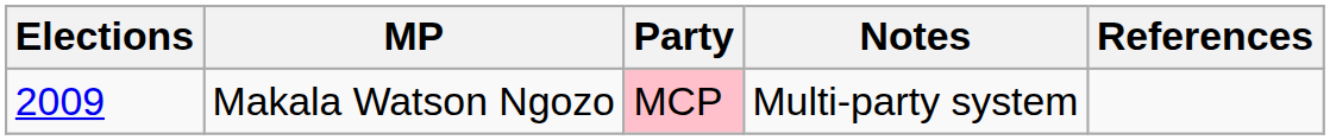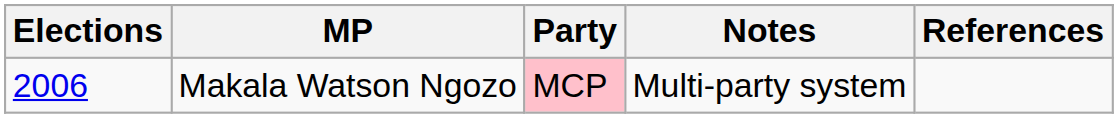 <table class="wikitable">
 <tr>
 <th>Elections</th>
 <th>MP</th>
 <th>Party</th>
 <th>Notes</th>
 <th>References</th>
 </tr>
 <tr>
-<td><a href='#'>2009</a></td>
+<td><a href='#'>2006</a></td>
 <td>Makala Watson Ngozo</td>
 <td style="background: pink;">MCP</td>
 <td>Multi-party system</td>
 <td></td>
 </tr>
 </table>
